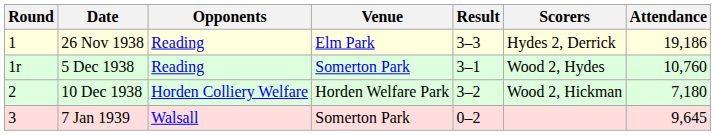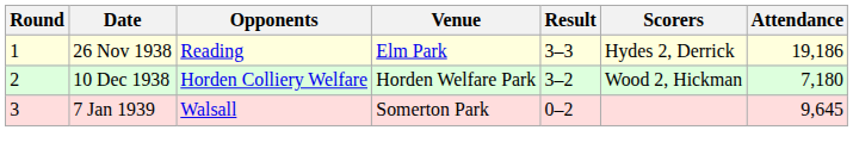 <table class="wikitable">
 <tr>
 <th>Round</th>
 <th>Date</th>
 <th>Opponents</th>
 <th>Venue</th>
 <th>Result</th>
 <th>Scorers</th>
 <th>Attendance</th>
 </tr>
 <tr bgcolor="#ffffdd">
 <td>1</td>
 <td>26 Nov 1938</td>
 <td><a href='#'>Reading</a></td>
 <td><a href='#'>Elm Park</a></td>
 <td>3–3</td>
 <td>Hydes 2, Derrick</td>
 <td align="right">19,186</td>
 </tr>
 <tr bgcolor="#ddffdd">
-<td>1r</td>
-<td>5 Dec 1938</td>
-<td><a href='#'>Reading</a></td>
-<td><a href='#'>Somerton Park</a></td>
-<td>3–1</td>
-<td>Wood 2, Hydes</td>
-<td align="right">10,760</td>
-</tr>
-<tr bgcolor="#ddffdd">
 <td>2</td>
 <td>10 Dec 1938</td>
 <td><a href='#'>Horden Colliery Welfare</a></td>
 <td>Horden Welfare Park</td>
 <td>3–2</td>
 <td>Wood 2, Hickman</td>
 <td align="right">7,180</td>
 </tr>
 <tr bgcolor="#ffdddd">
 <td>3</td>
 <td>7 Jan 1939</td>
 <td><a href='#'>Walsall</a></td>
 <td>Somerton Park</td>
 <td>0–2</td>
 <td></td>
 <td align="right">9,645</td>
 </tr>
 </table>
